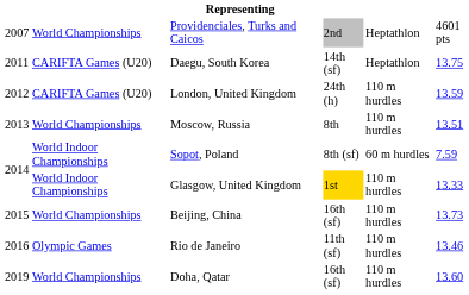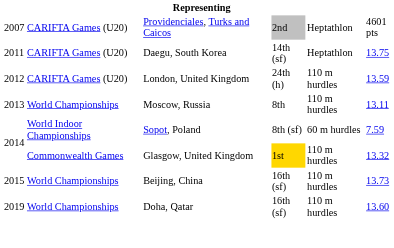 <table>
 <tr>
 <th colspan="6">Representing </th>
 </tr>
 <tr>
 <td>2007</td>
-<td><a href='#'>World Championships</a></td>
+<td><a href='#'>CARIFTA Games</a> (U20)</td>
 <td><a href='#'>Providenciales</a>, <a href='#'>Turks and Caicos</a></td>
 <td bgcolor=silver>2nd</td>
 <td>Heptathlon</td>
 <td>4601 pts</td>
 </tr>
 <tr>
 <td>2011</td>
 <td><a href='#'>CARIFTA Games</a> (U20)</td>
 <td>Daegu, South Korea</td>
 <td>14th (sf)</td>
 <td>Heptathlon</td>
 <td><a href='#'>13.75</a></td>
 </tr>
 <tr>
 <td>2012</td>
 <td><a href='#'>CARIFTA Games</a> (U20)</td>
 <td>London, United Kingdom</td>
 <td>24th (h)</td>
 <td>110 m hurdles</td>
 <td><a href='#'>13.59</a></td>
 </tr>
 <tr>
 <td>2013</td>
 <td><a href='#'>World Championships</a></td>
 <td>Moscow, Russia</td>
 <td>8th</td>
 <td>110 m hurdles</td>
-<td><a href='#'>13.51</a></td>
+<td><a href='#'>13.11</a></td>
 </tr>
 <tr>
 <td rowspan=2>2014</td>
 <td><a href='#'>World Indoor Championships</a></td>
 <td><a href='#'>Sopot</a>, Poland</td>
 <td>8th (sf)</td>
 <td>60 m hurdles</td>
 <td><a href='#'>7.59</a></td>
 </tr>
 <tr>
-<td><a href='#'>World Indoor Championships</a></td>
+<td><a href='#'>Commonwealth Games</a></td>
 <td>Glasgow, United Kingdom</td>
 <td bgcolor="gold">1st</td>
 <td>110 m hurdles</td>
-<td><a href='#'>13.33</a></td>
+<td><a href='#'>13.32</a></td>
 </tr>
 <tr>
 <td>2015</td>
 <td><a href='#'>World Championships</a></td>
 <td>Beijing, China</td>
 <td>16th (sf)</td>
 <td>110 m hurdles</td>
 <td><a href='#'>13.73</a></td>
 </tr>
 <tr>
-<td>2016</td>
-<td><a href='#'>Olympic Games</a></td>
-<td>Rio de Janeiro</td>
-<td>11th (sf)</td>
-<td>110 m hurdles</td>
-<td><a href='#'>13.46</a></td>
-</tr>
-<tr>
 <td>2019</td>
 <td><a href='#'>World Championships</a></td>
 <td>Doha, Qatar</td>
 <td>16th (sf)</td>
 <td>110 m hurdles</td>
 <td><a href='#'>13.60</a></td>
 </tr>
 </table>
